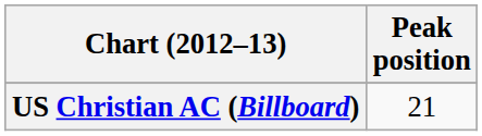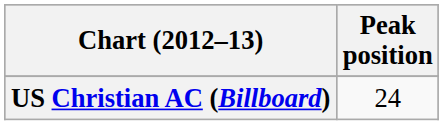 <table class="wikitable sortable plainrowheaders" style="text-align:center">
 <tr>
 <th scope="col">Chart (2012–13)</th>
 <th scope="col">Peak<br>position</th>
 </tr>
 <tr>
 </tr>
 <tr>
 </tr>
 <tr>
 <th scope="row">US <a href='#'>Christian AC</a> (<em><a href='#'>Billboard</a></em>)</th>
-<td>21</td>
+<td>24</td>
 </tr>
 </table>
